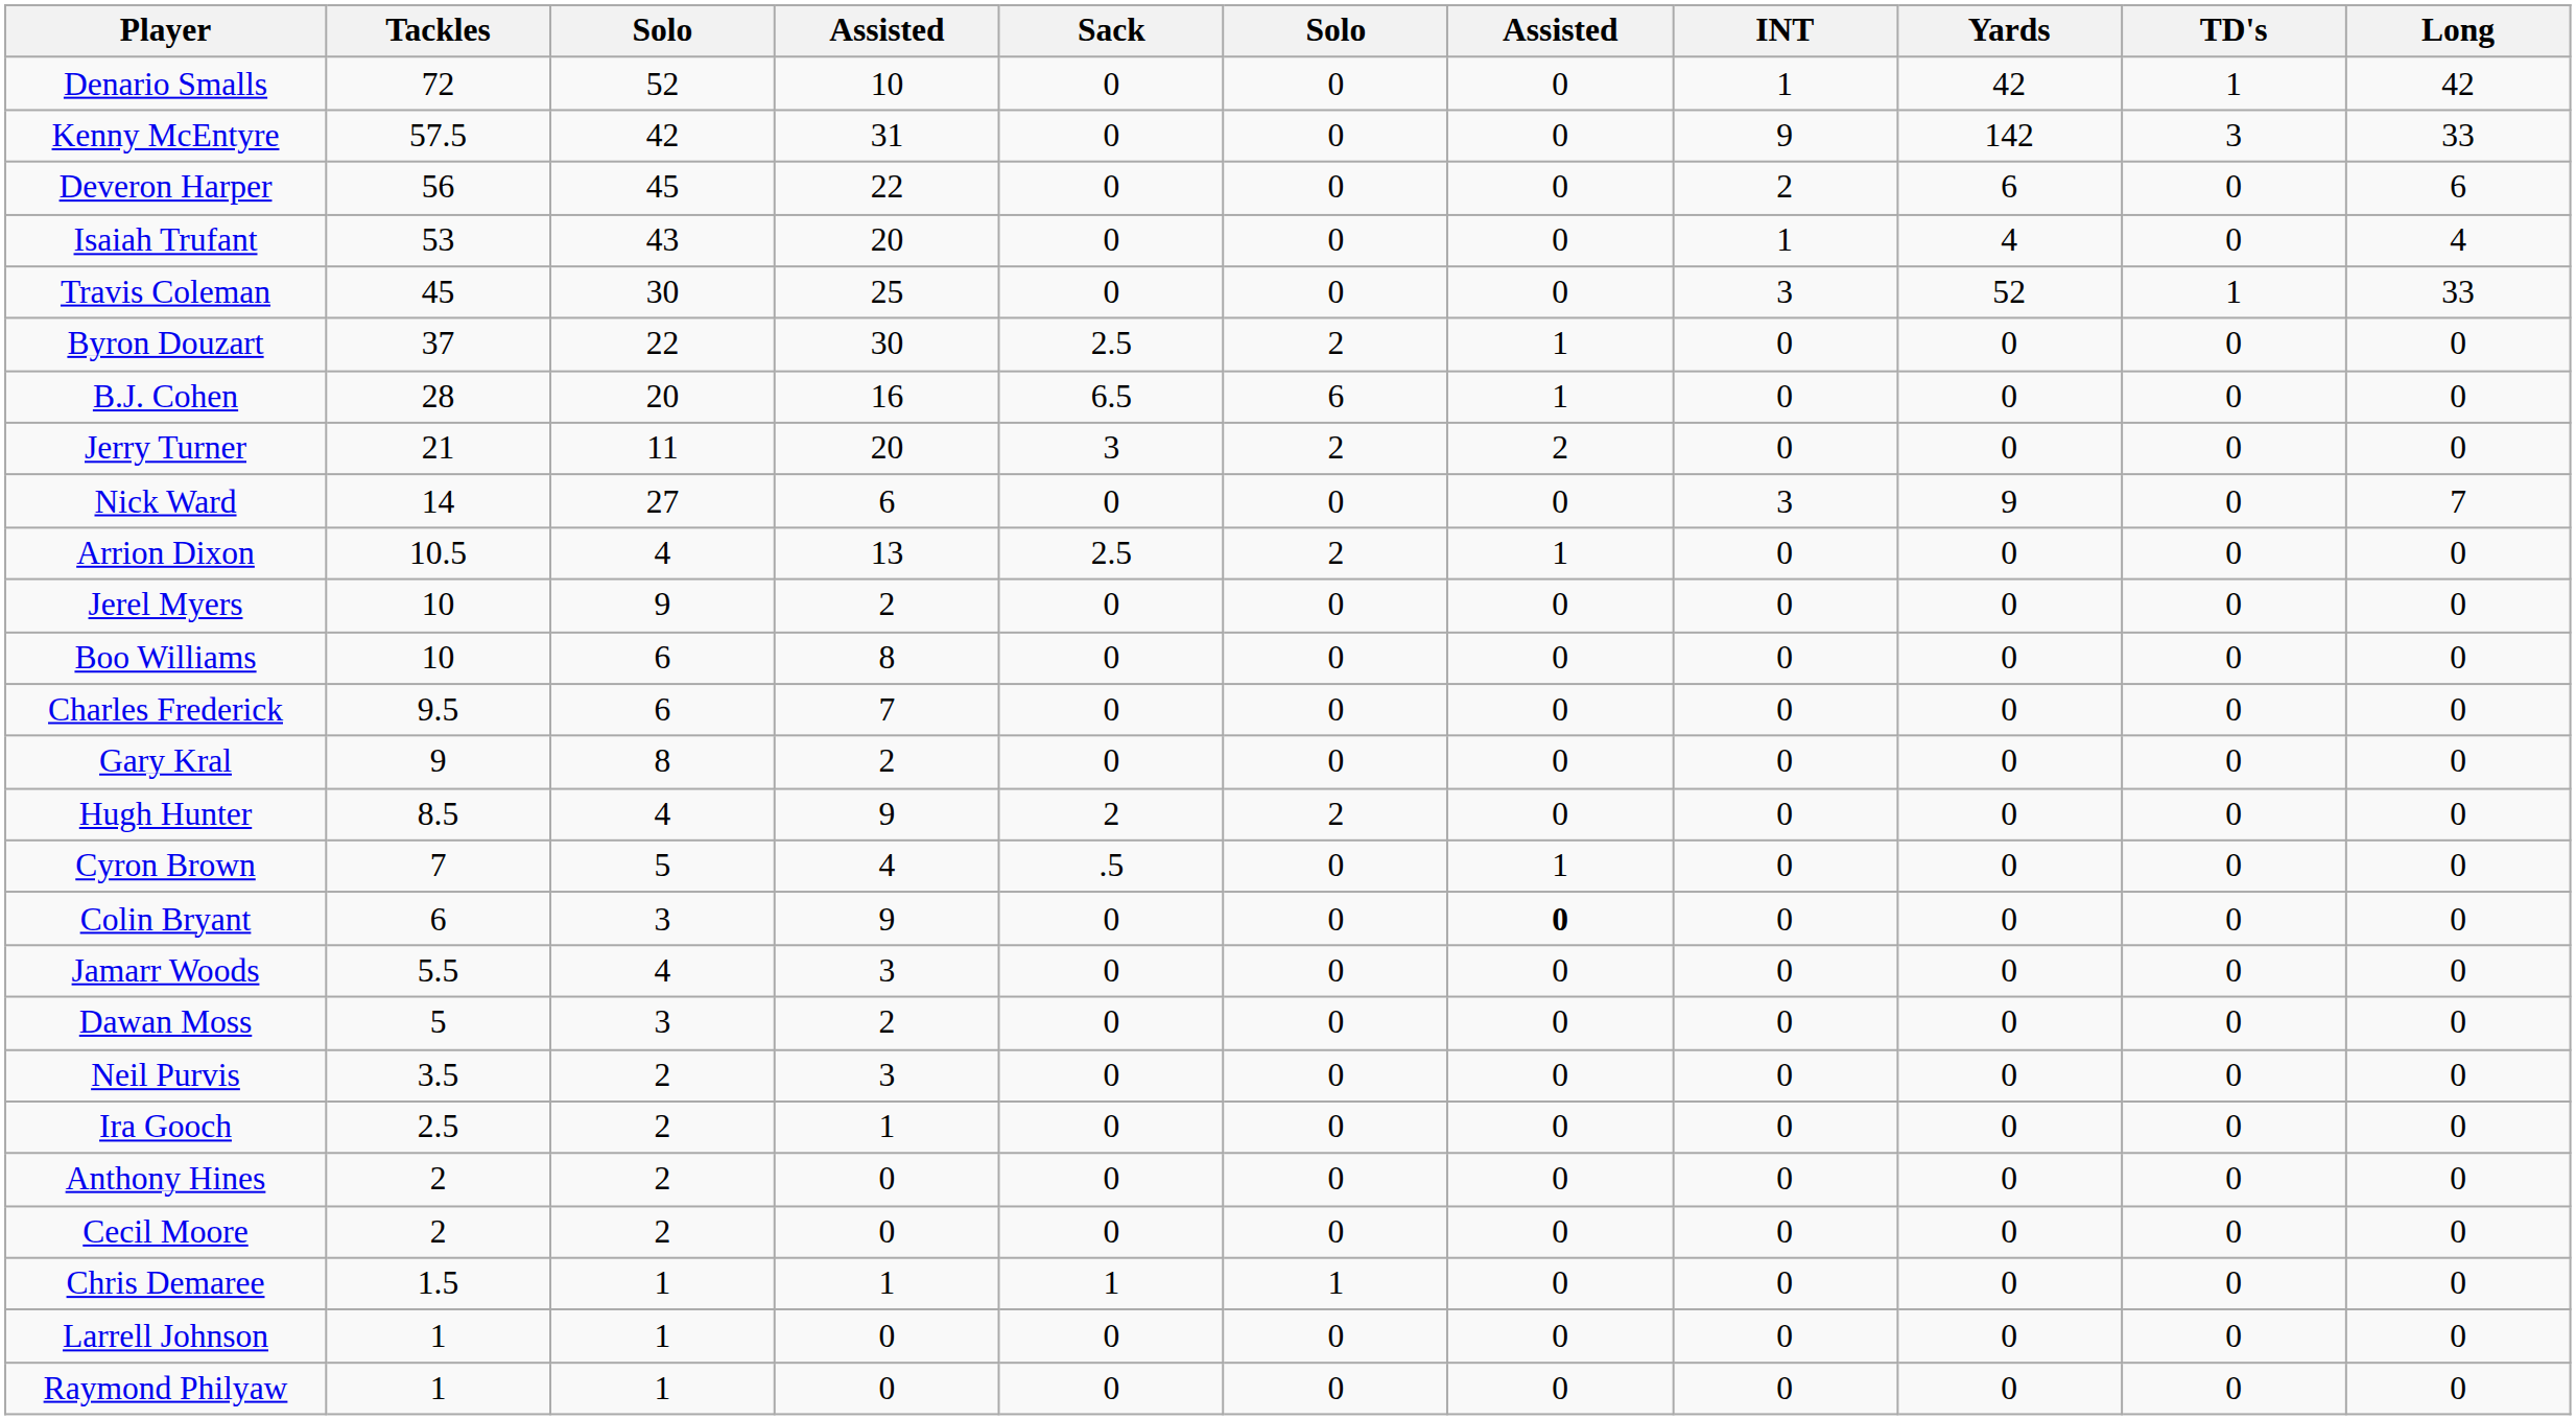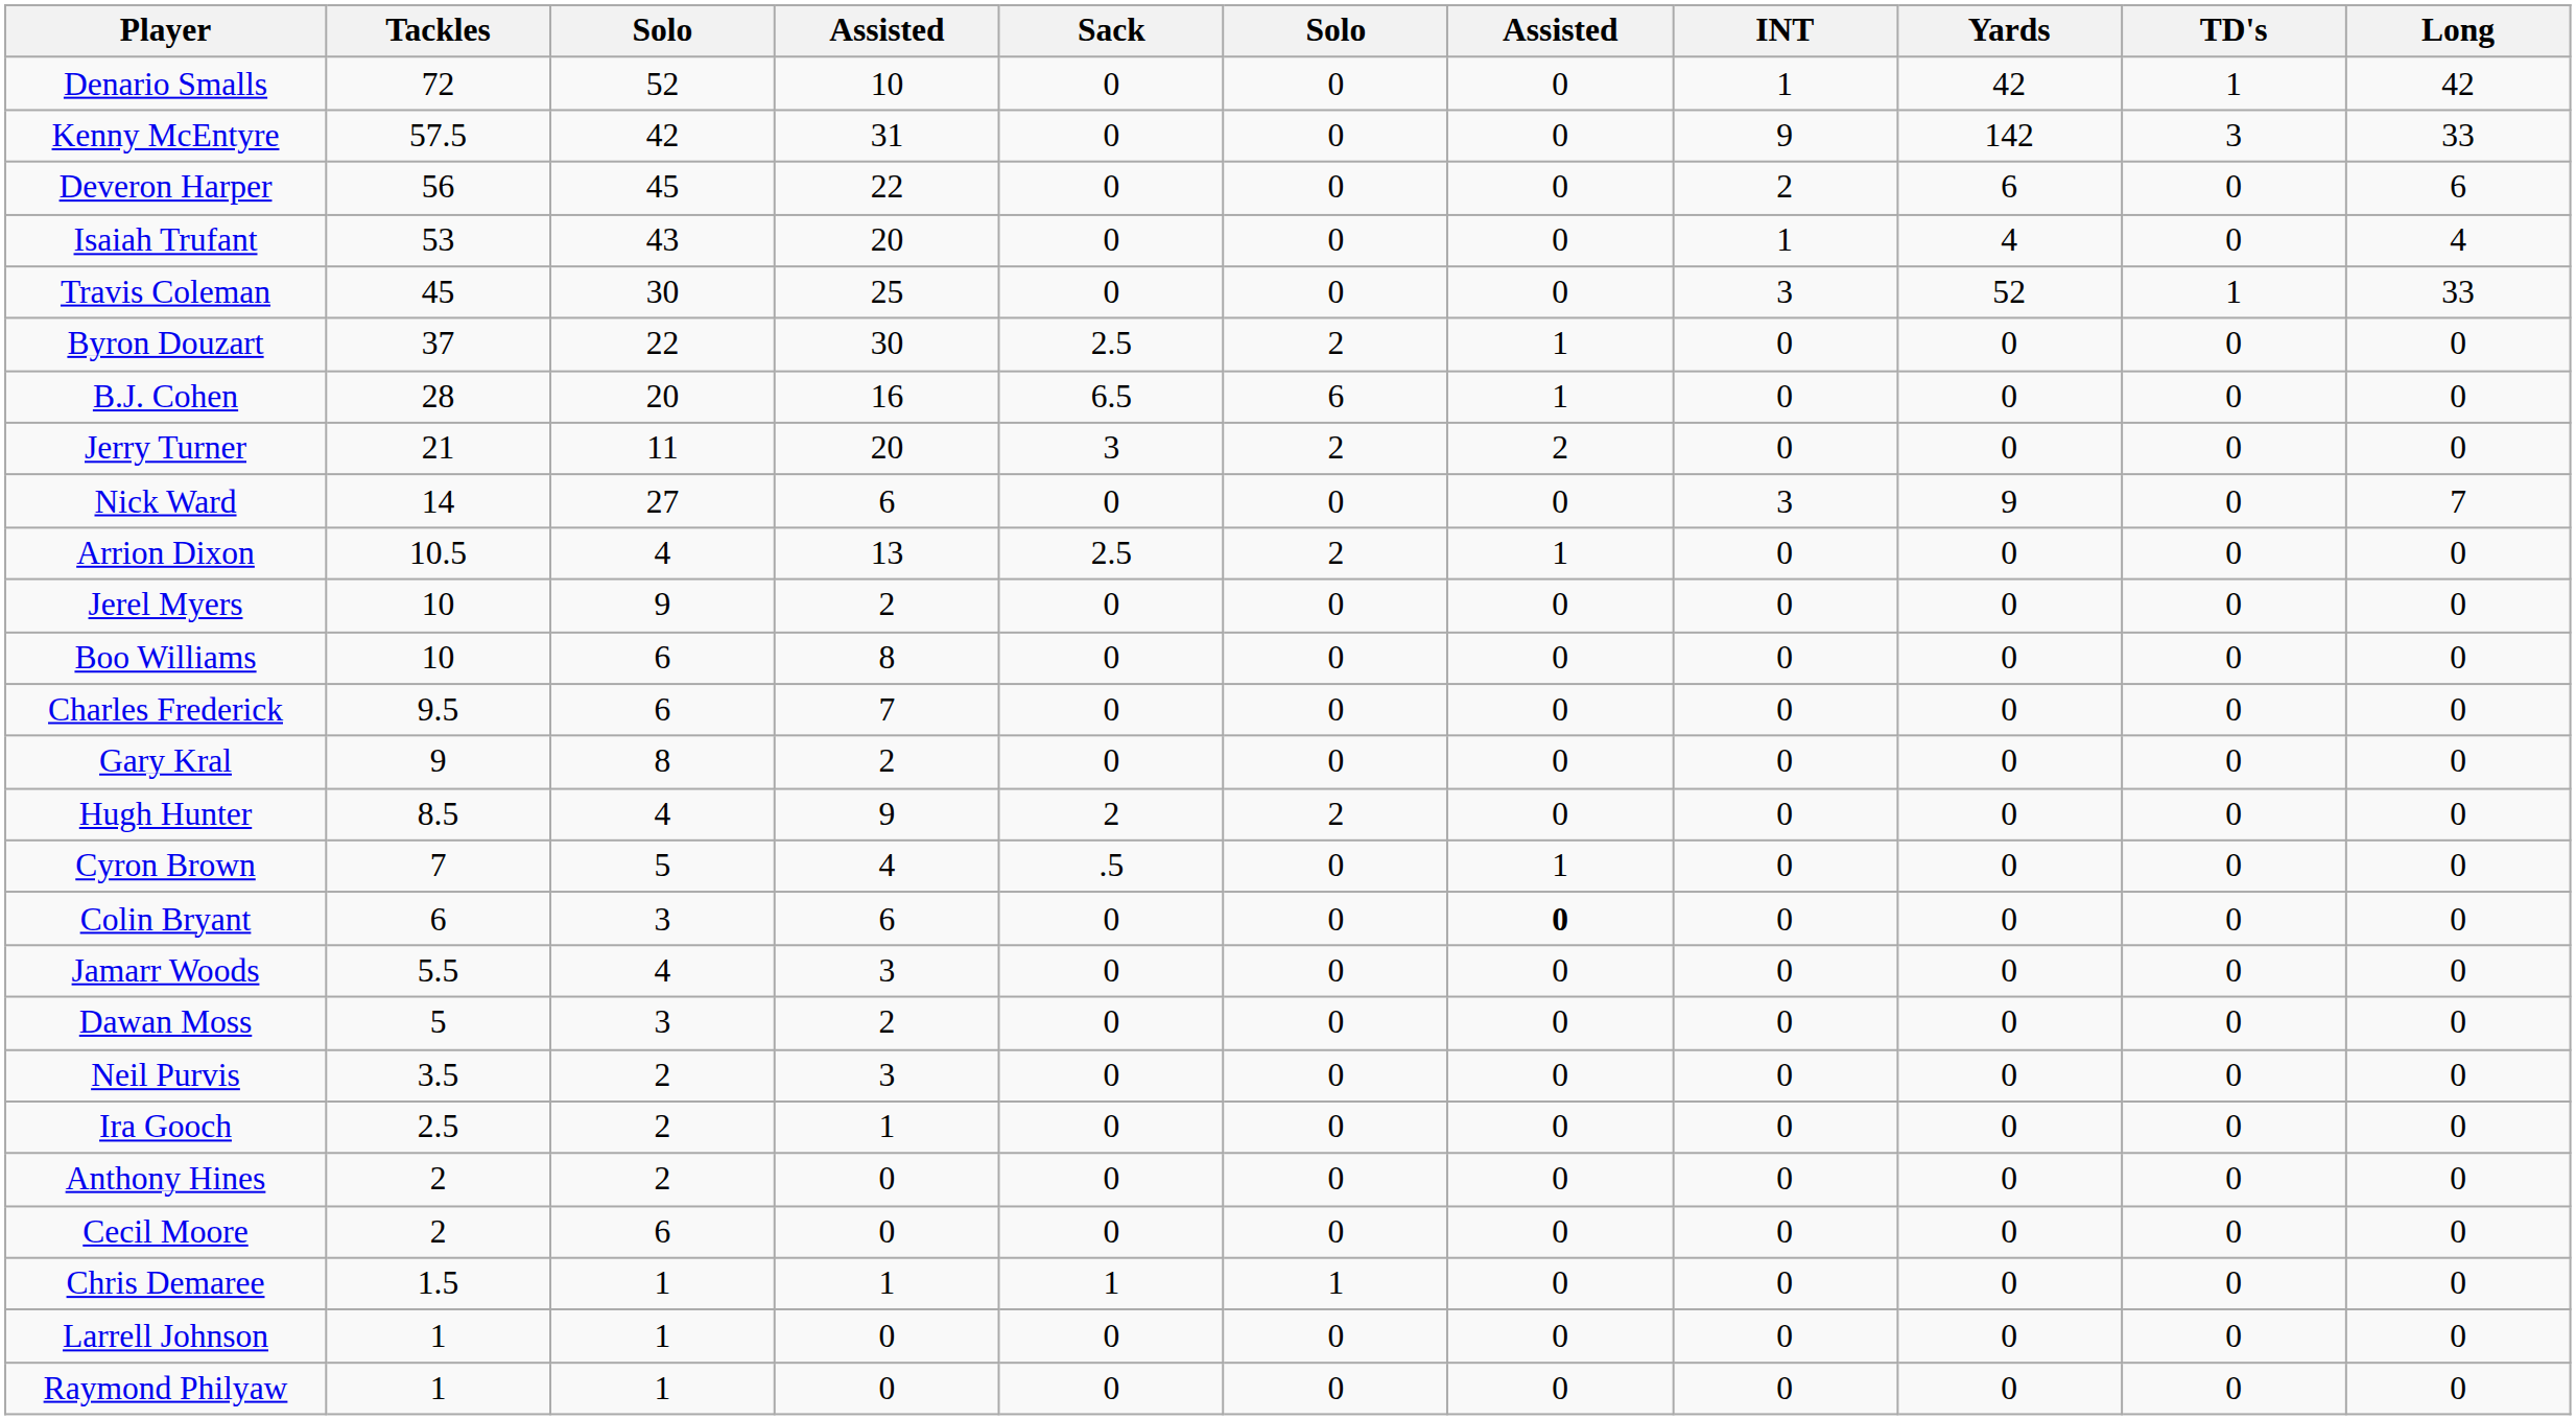 <table class="wikitable sortable">
 <tr>
 <th bgcolor="#DDDDFF" width="10%">Player</th>
 <th bgcolor="#DDDDFF" width="7%">Tackles</th>
 <th bgcolor="#DDDDFF" width="7%">Solo</th>
 <th bgcolor="#DDDDFF" width="7%">Assisted</th>
 <th bgcolor="#DDDDFF" width="7%">Sack</th>
 <th bgcolor="#DDDDFF" width="7%">Solo</th>
 <th bgcolor="#DDDDFF" width="7%">Assisted</th>
 <th bgcolor="#DDDDFF" width="7%">INT</th>
 <th bgcolor="#DDDDFF" width="7%">Yards</th>
 <th bgcolor="#DDDDFF" width="7%">TD's</th>
 <th bgcolor="#DDDDFF" width="7%">Long</th>
 </tr>
 <tr align="center">
 <td><a href='#'>Denario Smalls</a></td>
 <td>72</td>
 <td>52</td>
 <td>10</td>
 <td>0</td>
 <td>0</td>
 <td>0</td>
 <td>1</td>
 <td>42</td>
 <td>1</td>
 <td>42</td>
 </tr>
 <tr align="center">
 <td><a href='#'>Kenny McEntyre</a></td>
 <td>57.5</td>
 <td>42</td>
 <td>31</td>
 <td>0</td>
 <td>0</td>
 <td>0</td>
 <td>9</td>
 <td>142</td>
 <td>3</td>
 <td>33</td>
 </tr>
 <tr align="center">
 <td><a href='#'>Deveron Harper</a></td>
 <td>56</td>
 <td>45</td>
 <td>22</td>
 <td>0</td>
 <td>0</td>
 <td>0</td>
 <td>2</td>
 <td>6</td>
 <td>0</td>
 <td>6</td>
 </tr>
 <tr align="center">
 <td><a href='#'>Isaiah Trufant</a></td>
 <td>53</td>
 <td>43</td>
 <td>20</td>
 <td>0</td>
 <td>0</td>
 <td>0</td>
 <td>1</td>
 <td>4</td>
 <td>0</td>
 <td>4</td>
 </tr>
 <tr align="center">
 <td><a href='#'>Travis Coleman</a></td>
 <td>45</td>
 <td>30</td>
 <td>25</td>
 <td>0</td>
 <td>0</td>
 <td>0</td>
 <td>3</td>
 <td>52</td>
 <td>1</td>
 <td>33</td>
 </tr>
 <tr align="center">
 <td><a href='#'>Byron Douzart</a></td>
 <td>37</td>
 <td>22</td>
 <td>30</td>
 <td>2.5</td>
 <td>2</td>
 <td>1</td>
 <td>0</td>
 <td>0</td>
 <td>0</td>
 <td>0</td>
 </tr>
 <tr align="center">
 <td><a href='#'>B.J. Cohen</a></td>
 <td>28</td>
 <td>20</td>
 <td>16</td>
 <td>6.5</td>
 <td>6</td>
 <td>1</td>
 <td>0</td>
 <td>0</td>
 <td>0</td>
 <td>0</td>
 </tr>
 <tr align="center">
 <td><a href='#'>Jerry Turner</a></td>
 <td>21</td>
 <td>11</td>
 <td>20</td>
 <td>3</td>
 <td>2</td>
 <td>2</td>
 <td>0</td>
 <td>0</td>
 <td>0</td>
 <td>0</td>
 </tr>
 <tr align="center">
 <td><a href='#'>Nick Ward</a></td>
 <td>14</td>
 <td>27</td>
 <td>6</td>
 <td>0</td>
 <td>0</td>
 <td>0</td>
 <td>3</td>
 <td>9</td>
 <td>0</td>
 <td>7</td>
 </tr>
 <tr align="center">
 <td><a href='#'>Arrion Dixon</a></td>
 <td>10.5</td>
 <td>4</td>
 <td>13</td>
 <td>2.5</td>
 <td>2</td>
 <td>1</td>
 <td>0</td>
 <td>0</td>
 <td>0</td>
 <td>0</td>
 </tr>
 <tr align="center">
 <td><a href='#'>Jerel Myers</a></td>
 <td>10</td>
 <td>9</td>
 <td>2</td>
 <td>0</td>
 <td>0</td>
 <td>0</td>
 <td>0</td>
 <td>0</td>
 <td>0</td>
 <td>0</td>
 </tr>
 <tr align="center">
 <td><a href='#'>Boo Williams</a></td>
 <td>10</td>
 <td>6</td>
 <td>8</td>
 <td>0</td>
 <td>0</td>
 <td>0</td>
 <td>0</td>
 <td>0</td>
 <td>0</td>
 <td>0</td>
 </tr>
 <tr align="center">
 <td><a href='#'>Charles Frederick</a></td>
 <td>9.5</td>
 <td>6</td>
 <td>7</td>
 <td>0</td>
 <td>0</td>
 <td>0</td>
 <td>0</td>
 <td>0</td>
 <td>0</td>
 <td>0</td>
 </tr>
 <tr align="center">
 <td><a href='#'>Gary Kral</a></td>
 <td>9</td>
 <td>8</td>
 <td>2</td>
 <td>0</td>
 <td>0</td>
 <td>0</td>
 <td>0</td>
 <td>0</td>
 <td>0</td>
 <td>0</td>
 </tr>
 <tr align="center">
 <td><a href='#'>Hugh Hunter</a></td>
 <td>8.5</td>
 <td>4</td>
 <td>9</td>
 <td>2</td>
 <td>2</td>
 <td>0</td>
 <td>0</td>
 <td>0</td>
 <td>0</td>
 <td>0</td>
 </tr>
 <tr align="center">
 <td><a href='#'>Cyron Brown</a></td>
 <td>7</td>
 <td>5</td>
 <td>4</td>
 <td>.5</td>
 <td>0</td>
 <td>1</td>
 <td>0</td>
 <td>0</td>
 <td>0</td>
 <td>0</td>
 </tr>
 <tr align="center">
 <td><a href='#'>Colin Bryant</a></td>
 <td>6</td>
 <td>3</td>
-<td>9</td>
+<td>6</td>
 <td>0</td>
 <td>0</td>
 <td><strong>0</strong></td>
 <td>0</td>
 <td>0</td>
 <td>0</td>
 <td>0</td>
 </tr>
 <tr align="center">
 <td><a href='#'>Jamarr Woods</a></td>
 <td>5.5</td>
 <td>4</td>
 <td>3</td>
 <td>0</td>
 <td>0</td>
 <td>0</td>
 <td>0</td>
 <td>0</td>
 <td>0</td>
 <td>0</td>
 </tr>
 <tr align="center">
 <td><a href='#'>Dawan Moss</a></td>
 <td>5</td>
 <td>3</td>
 <td>2</td>
 <td>0</td>
 <td>0</td>
 <td>0</td>
 <td>0</td>
 <td>0</td>
 <td>0</td>
 <td>0</td>
 </tr>
 <tr align="center">
 <td><a href='#'>Neil Purvis</a></td>
 <td>3.5</td>
 <td>2</td>
 <td>3</td>
 <td>0</td>
 <td>0</td>
 <td>0</td>
 <td>0</td>
 <td>0</td>
 <td>0</td>
 <td>0</td>
 </tr>
 <tr align="center">
 <td><a href='#'>Ira Gooch</a></td>
 <td>2.5</td>
 <td>2</td>
 <td>1</td>
 <td>0</td>
 <td>0</td>
 <td>0</td>
 <td>0</td>
 <td>0</td>
 <td>0</td>
 <td>0</td>
 </tr>
 <tr align="center">
 <td><a href='#'>Anthony Hines</a></td>
 <td>2</td>
 <td>2</td>
 <td>0</td>
 <td>0</td>
 <td>0</td>
 <td>0</td>
 <td>0</td>
 <td>0</td>
 <td>0</td>
 <td>0</td>
 </tr>
 <tr align="center">
 <td><a href='#'>Cecil Moore</a></td>
 <td>2</td>
-<td>2</td>
+<td>6</td>
 <td>0</td>
 <td>0</td>
 <td>0</td>
 <td>0</td>
 <td>0</td>
 <td>0</td>
 <td>0</td>
 <td>0</td>
 </tr>
 <tr align="center">
 <td><a href='#'>Chris Demaree</a></td>
 <td>1.5</td>
 <td>1</td>
 <td>1</td>
 <td>1</td>
 <td>1</td>
 <td>0</td>
 <td>0</td>
 <td>0</td>
 <td>0</td>
 <td>0</td>
 </tr>
 <tr align="center">
 <td><a href='#'>Larrell Johnson</a></td>
 <td>1</td>
 <td>1</td>
 <td>0</td>
 <td>0</td>
 <td>0</td>
 <td>0</td>
 <td>0</td>
 <td>0</td>
 <td>0</td>
 <td>0</td>
 </tr>
 <tr align="center">
 <td><a href='#'>Raymond Philyaw</a></td>
 <td>1</td>
 <td>1</td>
 <td>0</td>
 <td>0</td>
 <td>0</td>
 <td>0</td>
 <td>0</td>
 <td>0</td>
 <td>0</td>
 <td>0</td>
 </tr>
 </table>
